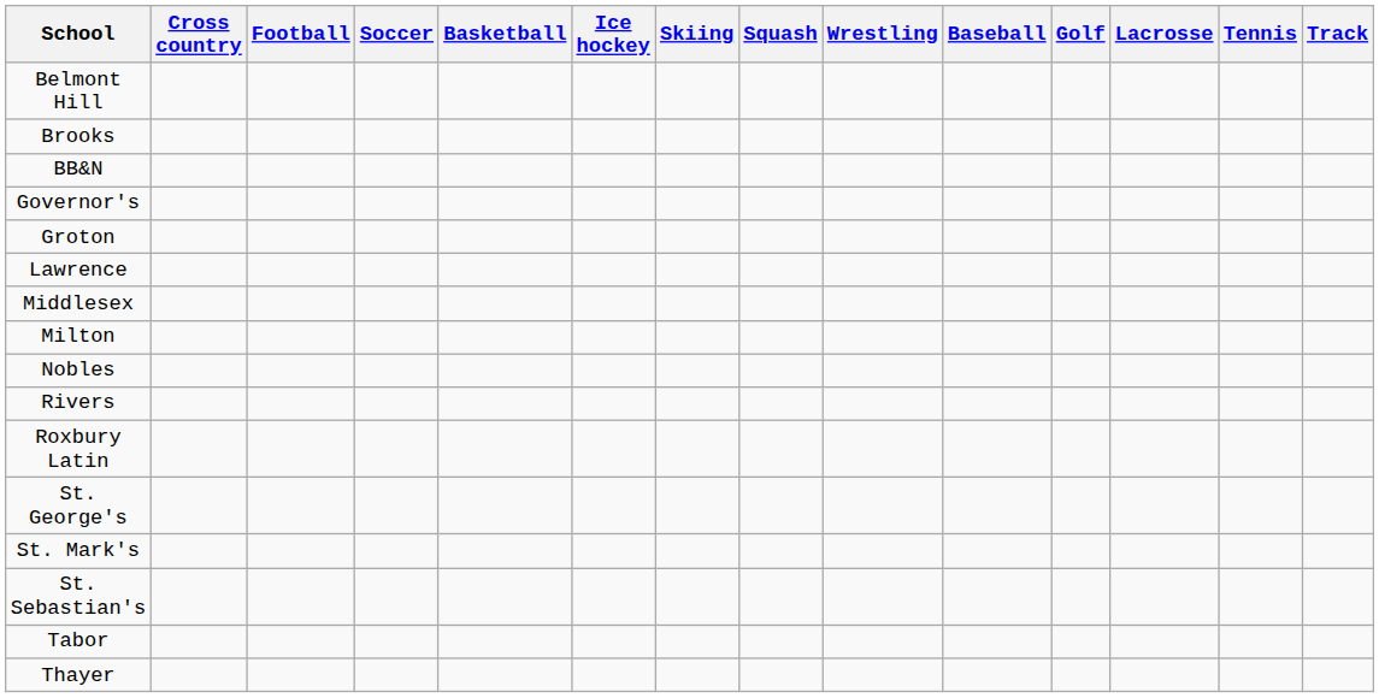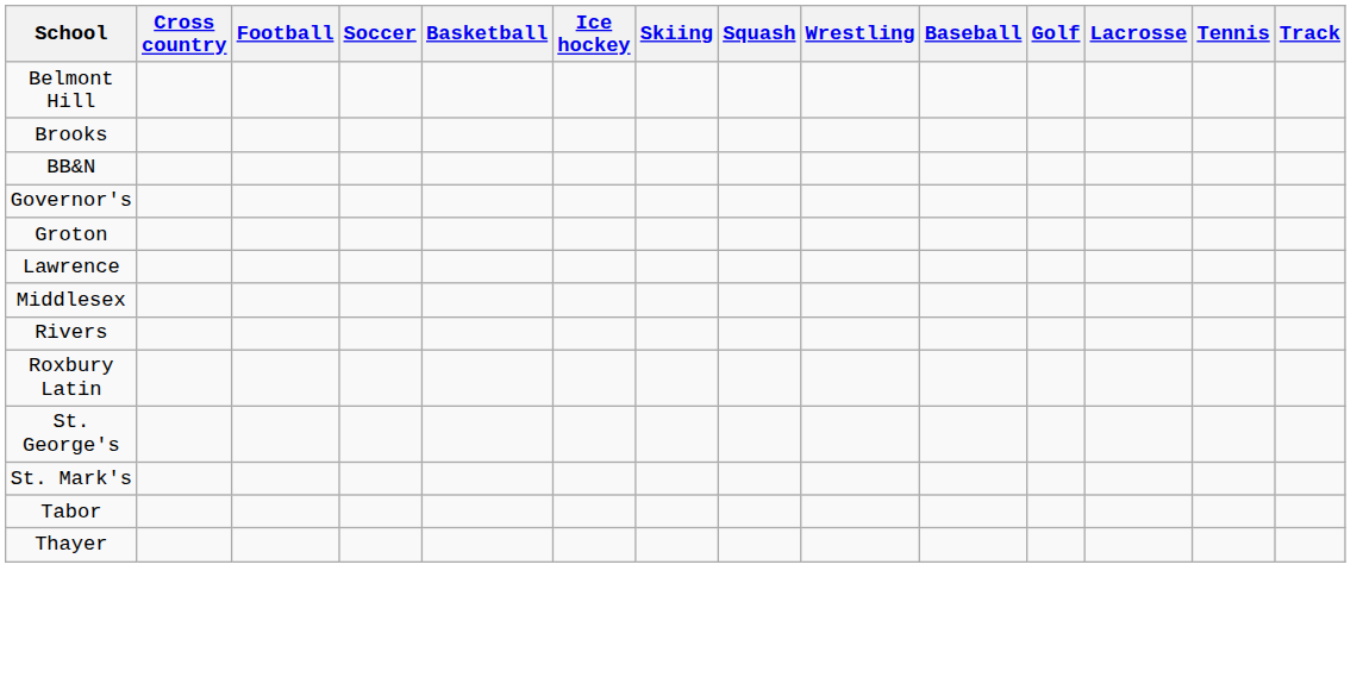 <table class="wikitable" style="text-align:center;">
 <tr style="text-align:center">
 <th>School</th>
 <th><a href='#'>Cross<br>country</a></th>
 <th><a href='#'>Football</a></th>
 <th><a href='#'>Soccer</a></th>
 <th><a href='#'>Basketball</a></th>
 <th><a href='#'>Ice<br>hockey</a></th>
 <th><a href='#'>Skiing</a></th>
 <th><a href='#'>Squash</a></th>
 <th><a href='#'>Wrestling</a></th>
 <th><a href='#'>Baseball</a></th>
 <th><a href='#'>Golf</a></th>
 <th><a href='#'>Lacrosse</a></th>
 <th><a href='#'>Tennis</a></th>
 <th><a href='#'>Track</a></th>
 </tr>
 <tr style="text-align:center">
 <td>Belmont Hill</td>
 <td></td>
 <td></td>
 <td></td>
 <td></td>
 <td></td>
 <td></td>
 <td></td>
 <td></td>
 <td></td>
 <td></td>
 <td></td>
 <td></td>
 <td></td>
 </tr>
 <tr style="text-align:center">
 <td>Brooks</td>
 <td></td>
 <td></td>
 <td></td>
 <td></td>
 <td></td>
 <td></td>
 <td></td>
 <td></td>
 <td></td>
 <td></td>
 <td></td>
 <td></td>
 <td></td>
 </tr>
 <tr style="text-align:center">
 <td>BB&N</td>
 <td></td>
 <td></td>
 <td></td>
 <td></td>
 <td></td>
 <td></td>
 <td></td>
 <td></td>
 <td></td>
 <td></td>
 <td></td>
 <td></td>
 <td></td>
 </tr>
 <tr style="text-align:center">
 <td>Governor's</td>
 <td></td>
 <td></td>
 <td></td>
 <td></td>
 <td></td>
 <td></td>
 <td></td>
 <td></td>
 <td></td>
 <td></td>
 <td></td>
 <td></td>
 <td></td>
 </tr>
 <tr style="text-align:center">
 <td>Groton</td>
 <td></td>
 <td></td>
 <td></td>
 <td></td>
 <td></td>
 <td></td>
 <td></td>
 <td></td>
 <td></td>
 <td></td>
 <td></td>
 <td></td>
 <td></td>
 </tr>
 <tr style="text-align:center">
 <td>Lawrence</td>
 <td></td>
 <td></td>
 <td></td>
 <td></td>
 <td></td>
 <td></td>
 <td></td>
 <td></td>
 <td></td>
 <td></td>
 <td></td>
 <td></td>
 <td></td>
 </tr>
 <tr style="text-align:center">
 <td>Middlesex</td>
 <td></td>
 <td></td>
 <td></td>
 <td></td>
 <td></td>
 <td></td>
 <td></td>
 <td></td>
 <td></td>
 <td></td>
 <td></td>
 <td></td>
 <td></td>
 </tr>
 <tr style="text-align:center">
-<td>Milton</td>
-<td></td>
-<td></td>
-<td></td>
-<td></td>
-<td></td>
-<td></td>
-<td></td>
-<td></td>
-<td></td>
-<td></td>
-<td></td>
-<td></td>
-<td></td>
-</tr>
-<tr style="text-align:center">
-<td>Nobles</td>
-<td></td>
-<td></td>
-<td></td>
-<td></td>
-<td></td>
-<td></td>
-<td></td>
-<td></td>
-<td></td>
-<td></td>
-<td></td>
-<td></td>
-<td></td>
-</tr>
-<tr style="text-align:center">
 <td>Rivers</td>
 <td></td>
 <td></td>
 <td></td>
 <td></td>
 <td></td>
 <td></td>
 <td></td>
 <td></td>
 <td></td>
 <td></td>
 <td></td>
 <td></td>
 <td></td>
 </tr>
 <tr style="text-align:center">
 <td>Roxbury Latin</td>
 <td></td>
 <td></td>
 <td></td>
 <td></td>
 <td></td>
 <td></td>
 <td></td>
 <td></td>
 <td></td>
 <td></td>
 <td></td>
 <td></td>
 <td></td>
 </tr>
 <tr style="text-align:center">
 <td>St. George's</td>
 <td></td>
 <td></td>
 <td></td>
 <td></td>
 <td></td>
 <td></td>
 <td></td>
 <td></td>
 <td></td>
 <td></td>
 <td></td>
 <td></td>
 <td></td>
 </tr>
 <tr style="text-align:center">
 <td>St. Mark's</td>
 <td></td>
 <td></td>
 <td></td>
 <td></td>
 <td></td>
 <td></td>
 <td></td>
 <td></td>
 <td></td>
 <td></td>
 <td></td>
 <td></td>
 <td></td>
 </tr>
 <tr style="text-align:center">
-<td>St. Sebastian's</td>
-<td></td>
-<td></td>
-<td></td>
-<td></td>
-<td></td>
-<td></td>
-<td></td>
-<td></td>
-<td></td>
-<td></td>
-<td></td>
-<td></td>
-<td></td>
-</tr>
-<tr style="text-align:center">
 <td>Tabor</td>
 <td></td>
 <td></td>
 <td></td>
 <td></td>
 <td></td>
 <td></td>
 <td></td>
 <td></td>
 <td></td>
 <td></td>
 <td></td>
 <td></td>
 <td></td>
 </tr>
 <tr style="text-align:center">
 <td>Thayer</td>
 <td></td>
 <td></td>
 <td></td>
 <td></td>
 <td></td>
 <td></td>
 <td></td>
 <td></td>
 <td></td>
 <td></td>
 <td></td>
 <td></td>
 <td></td>
 </tr>
 </table>
